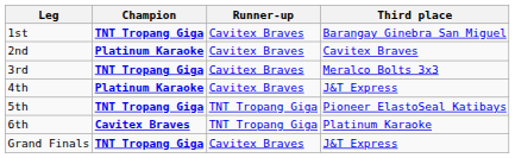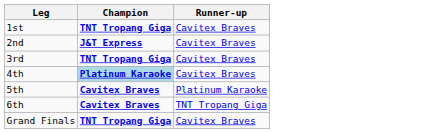 <table class="wikitable">
 <tr>
 <th>Leg</th>
 <th>Champion</th>
 <th>Runner-up</th>
-<th>Third place</th>
 </tr>
 <tr>
 <td>1st</td>
 <td><strong><a href='#'>TNT Tropang Giga</a></strong></td>
 <td><a href='#'>Cavitex Braves</a></td>
-<td><a href='#'>Barangay Ginebra San Miguel</a></td>
 </tr>
 <tr>
 <td>2nd</td>
-<td><strong><a href='#'>Platinum Karaoke</a></strong></td>
-<td><a href='#'>Cavitex Braves</a></td>
+<td><strong><a href='#'>J&T Express</a></strong></td>
 <td><a href='#'>Cavitex Braves</a></td>
 </tr>
 <tr>
 <td>3rd</td>
 <td><strong><a href='#'>TNT Tropang Giga</a></strong></td>
 <td><a href='#'>Cavitex Braves</a></td>
-<td><a href='#'>Meralco Bolts 3x3</a></td>
 </tr>
 <tr>
 <td>4th</td>
-<td><strong><a href='#'>Platinum Karaoke</a></strong></td>
+<td style="background: lightblue;"><strong><a href='#'>Platinum Karaoke</a></strong></td>
 <td><a href='#'>Cavitex Braves</a></td>
-<td><a href='#'>J&T Express</a></td>
 </tr>
 <tr>
 <td>5th</td>
-<td><strong><a href='#'>TNT Tropang Giga</a></strong></td>
-<td><a href='#'>TNT Tropang Giga</a></td>
-<td><a href='#'>Pioneer ElastoSeal Katibays</a></td>
+<td><strong><a href='#'>Cavitex Braves</a></strong></td>
+<td><a href='#'>Platinum Karaoke</a></td>
 </tr>
 <tr>
 <td>6th</td>
 <td><strong><a href='#'>Cavitex Braves</a></strong></td>
 <td><a href='#'>TNT Tropang Giga</a></td>
-<td><a href='#'>Platinum Karaoke</a></td>
 </tr>
 <tr>
 <td>Grand Finals</td>
 <td><strong><a href='#'>TNT Tropang Giga</a></strong></td>
 <td><a href='#'>Cavitex Braves</a></td>
-<td><a href='#'>J&T Express</a></td>
 </tr>
 </table>
